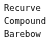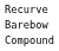 <table>
 <tr>
 <td>Recurve<br></td>
+<td></td>
+<td></td>
+<td></td>
+</tr>
+<tr>
+<td>Barebow<br></td>
 <td></td>
 <td></td>
 <td></td>
 </tr>
 <tr>
 <td>Compound<br></td>
 <td></td>
 <td></td>
 <td></td>
 </tr>
-<tr>
-<td>Barebow<br></td>
-<td></td>
-<td></td>
-<td></td>
-</tr>
 </table>
